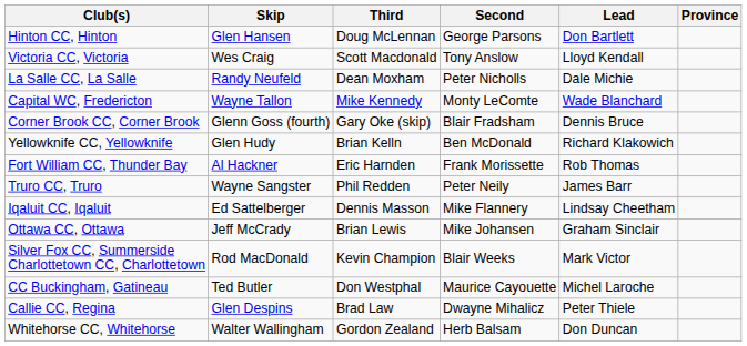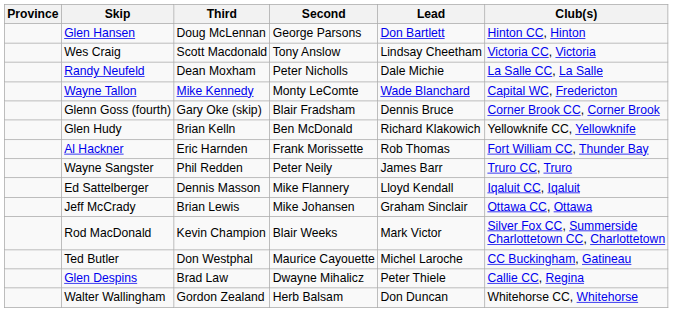 <table class="wikitable">
 <tr>
-<th>Club(s)</th>
+<th>Province</th>
 <th>Skip</th>
 <th>Third</th>
 <th>Second</th>
 <th>Lead</th>
-<th>Province</th>
+<th>Club(s)</th>
 </tr>
 <tr>
-<td><a href='#'>Hinton CC</a>, <a href='#'>Hinton</a></td>
+<td></td>
 <td><a href='#'>Glen Hansen</a></td>
 <td>Doug McLennan</td>
 <td>George Parsons</td>
 <td><a href='#'>Don Bartlett</a></td>
-<td></td>
+<td><a href='#'>Hinton CC</a>, <a href='#'>Hinton</a></td>
 </tr>
 <tr>
-<td><a href='#'>Victoria CC</a>, <a href='#'>Victoria</a></td>
+<td></td>
 <td>Wes Craig</td>
 <td>Scott Macdonald</td>
 <td>Tony Anslow</td>
-<td>Lloyd Kendall</td>
-<td></td>
+<td>Lindsay Cheetham</td>
+<td><a href='#'>Victoria CC</a>, <a href='#'>Victoria</a></td>
 </tr>
 <tr>
-<td><a href='#'>La Salle CC</a>, <a href='#'>La Salle</a></td>
+<td></td>
 <td><a href='#'>Randy Neufeld</a></td>
 <td>Dean Moxham</td>
 <td>Peter Nicholls</td>
 <td>Dale Michie</td>
-<td></td>
+<td><a href='#'>La Salle CC</a>, <a href='#'>La Salle</a></td>
 </tr>
 <tr>
-<td><a href='#'>Capital WC</a>, <a href='#'>Fredericton</a></td>
+<td></td>
 <td><a href='#'>Wayne Tallon</a></td>
 <td><a href='#'>Mike Kennedy</a></td>
 <td>Monty LeComte</td>
 <td><a href='#'>Wade Blanchard</a></td>
-<td></td>
+<td><a href='#'>Capital WC</a>, <a href='#'>Fredericton</a></td>
 </tr>
 <tr>
-<td><a href='#'>Corner Brook CC</a>, <a href='#'>Corner Brook</a></td>
+<td></td>
 <td>Glenn Goss (fourth)</td>
 <td>Gary Oke (skip)</td>
 <td>Blair Fradsham</td>
 <td>Dennis Bruce</td>
-<td></td>
+<td><a href='#'>Corner Brook CC</a>, <a href='#'>Corner Brook</a></td>
 </tr>
 <tr>
-<td>Yellowknife CC, <a href='#'>Yellowknife</a></td>
+<td></td>
 <td>Glen Hudy</td>
 <td>Brian Kelln</td>
 <td>Ben McDonald</td>
 <td>Richard Klakowich</td>
-<td></td>
+<td>Yellowknife CC, <a href='#'>Yellowknife</a></td>
 </tr>
 <tr>
-<td><a href='#'>Fort William CC</a>, <a href='#'>Thunder Bay</a></td>
+<td></td>
 <td><a href='#'>Al Hackner</a></td>
 <td>Eric Harnden</td>
 <td>Frank Morissette</td>
 <td>Rob Thomas</td>
-<td></td>
+<td><a href='#'>Fort William CC</a>, <a href='#'>Thunder Bay</a></td>
 </tr>
 <tr>
-<td><a href='#'>Truro CC</a>, <a href='#'>Truro</a></td>
+<td></td>
 <td>Wayne Sangster</td>
 <td>Phil Redden</td>
 <td>Peter Neily</td>
 <td>James Barr</td>
-<td></td>
+<td><a href='#'>Truro CC</a>, <a href='#'>Truro</a></td>
 </tr>
 <tr>
-<td><a href='#'>Iqaluit CC</a>, <a href='#'>Iqaluit</a></td>
+<td></td>
 <td>Ed Sattelberger</td>
 <td>Dennis Masson</td>
 <td>Mike Flannery</td>
-<td>Lindsay Cheetham</td>
-<td></td>
+<td>Lloyd Kendall</td>
+<td><a href='#'>Iqaluit CC</a>, <a href='#'>Iqaluit</a></td>
 </tr>
 <tr>
-<td><a href='#'>Ottawa CC</a>, <a href='#'>Ottawa</a></td>
+<td></td>
 <td>Jeff McCrady</td>
 <td>Brian Lewis</td>
 <td>Mike Johansen</td>
 <td>Graham Sinclair</td>
-<td></td>
+<td><a href='#'>Ottawa CC</a>, <a href='#'>Ottawa</a></td>
 </tr>
 <tr>
-<td><a href='#'>Silver Fox CC</a>, <a href='#'>Summerside</a><br><a href='#'>Charlottetown CC</a>, <a href='#'>Charlottetown</a></td>
+<td></td>
 <td>Rod MacDonald</td>
 <td>Kevin Champion</td>
 <td>Blair Weeks</td>
 <td>Mark Victor</td>
-<td></td>
+<td><a href='#'>Silver Fox CC</a>, <a href='#'>Summerside</a><br><a href='#'>Charlottetown CC</a>, <a href='#'>Charlottetown</a></td>
 </tr>
 <tr>
-<td><a href='#'>CC Buckingham</a>, <a href='#'>Gatineau</a></td>
+<td></td>
 <td>Ted Butler</td>
 <td>Don Westphal</td>
 <td>Maurice Cayouette</td>
 <td>Michel Laroche</td>
-<td></td>
+<td><a href='#'>CC Buckingham</a>, <a href='#'>Gatineau</a></td>
 </tr>
 <tr>
-<td><a href='#'>Callie CC</a>, <a href='#'>Regina</a></td>
+<td></td>
 <td><a href='#'>Glen Despins</a></td>
 <td>Brad Law</td>
 <td>Dwayne Mihalicz</td>
 <td>Peter Thiele</td>
-<td></td>
+<td><a href='#'>Callie CC</a>, <a href='#'>Regina</a></td>
 </tr>
 <tr>
-<td>Whitehorse CC, <a href='#'>Whitehorse</a></td>
+<td></td>
 <td>Walter Wallingham</td>
 <td>Gordon Zealand</td>
 <td>Herb Balsam</td>
 <td>Don Duncan</td>
-<td></td>
+<td>Whitehorse CC, <a href='#'>Whitehorse</a></td>
 </tr>
 </table>
